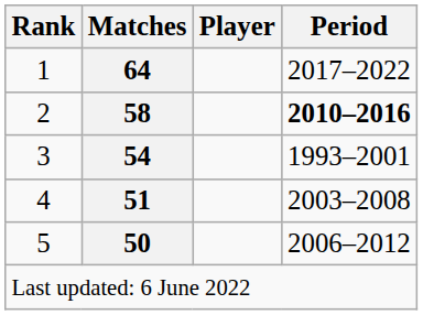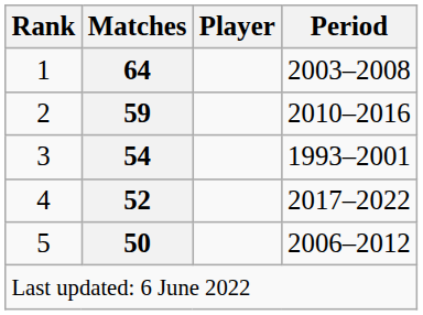 <table class="wikitable plainrowheaders sortable">
 <tr>
 <th scope=col>Rank</th>
 <th scope=col>Matches</th>
 <th scope=col>Player</th>
 <th scope=col>Period</th>
 </tr>
 <tr>
 <td align=center>1</td>
 <th scope=row style=text-align:center;>64</th>
 <td></td>
-<td>2017–2022</td>
+<td>2003–2008</td>
 </tr>
 <tr>
 <td align=center>2</td>
-<th scope=row style=text-align:center;>58</th>
+<th scope=row style=text-align:center;>59</th>
 <td></td>
-<td><strong>2010–2016</strong></td>
+<td>2010–2016</td>
 </tr>
 <tr>
 <td align=center>3</td>
 <th scope=row style=text-align:center;>54</th>
 <td></td>
 <td>1993–2001</td>
 </tr>
 <tr>
 <td align=center>4</td>
-<th scope=row style=text-align:center;>51</th>
+<th scope=row style=text-align:center;>52</th>
 <td></td>
-<td>2003–2008</td>
+<td>2017–2022</td>
 </tr>
 <tr>
 <td align=center>5</td>
 <th scope=row style=text-align:center;>50</th>
 <td></td>
 <td>2006–2012</td>
 </tr>
 <tr class=sortbottom>
 <td colspan=4><small>Last updated: 6 June 2022</small></td>
 </tr>
 </table>
